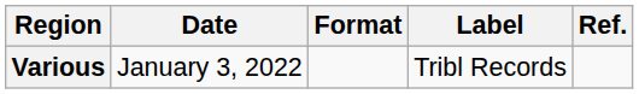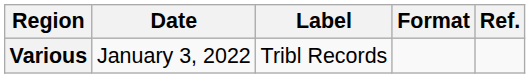 <table class="wikitable plainrowheaders">
 <tr>
 <th scope="col">Region</th>
 <th scope="col">Date</th>
+<th scope="col">Label</th>
 <th scope="col">Format</th>
-<th scope="col">Label</th>
 <th scope="col">Ref.</th>
 </tr>
 <tr>
 <th scope="row">Various</th>
 <td>January 3, 2022</td>
+<td>Tribl Records</td>
 <td></td>
-<td>Tribl Records</td>
 <td align="center"></td>
 </tr>
 </table>
